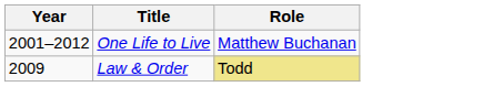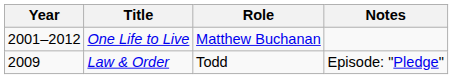 <table class="wikitable sortable">
 <tr>
 <th>Year</th>
 <th>Title</th>
 <th>Role</th>
+<th class="unsortable">Notes</th>
 </tr>
 <tr>
 <td>2001–2012</td>
 <td><em><a href='#'>One Life to Live</a></em></td>
 <td><a href='#'>Matthew Buchanan</a></td>
+<td></td>
 </tr>
 <tr>
 <td>2009</td>
 <td><em><a href='#'>Law & Order</a></em></td>
-<td style="background: khaki;">Todd</td>
+<td>Todd</td>
+<td>Episode: "<a href='#'>Pledge</a>"</td>
 </tr>
 </table>
